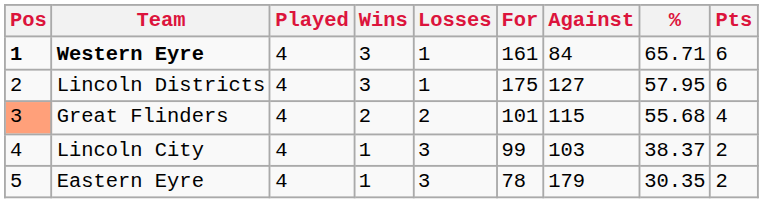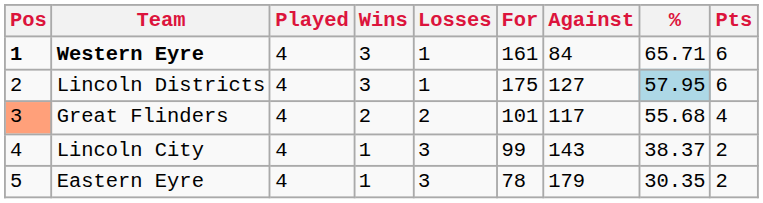 <table style="font-size: 85%; text-align: left;" class="wikitable">
 <tr>
 <th style="color:crimson">Pos</th>
 <th style="color:crimson">Team</th>
 <th style="color:crimson">Played</th>
 <th style="color:crimson">Wins</th>
 <th style="color:crimson">Losses</th>
 <th style="color:crimson">For</th>
 <th style="color:crimson">Against</th>
 <th style="color:crimson">%</th>
 <th style="color:crimson">Pts</th>
 </tr>
 <tr>
 <td><strong>1</strong></td>
 <td><strong>Western Eyre</strong></td>
 <td>4</td>
 <td>3</td>
 <td>1</td>
 <td>161</td>
 <td>84</td>
 <td>65.71</td>
 <td>6</td>
 </tr>
 <tr>
 <td>2</td>
 <td>Lincoln Districts</td>
 <td>4</td>
 <td>3</td>
 <td>1</td>
 <td>175</td>
 <td>127</td>
-<td>57.95</td>
+<td style="background: lightblue;">57.95</td>
 <td>6</td>
 </tr>
 <tr>
 <td style="background: lightsalmon;">3</td>
 <td>Great Flinders</td>
 <td>4</td>
 <td>2</td>
 <td>2</td>
 <td>101</td>
-<td>115</td>
+<td>117</td>
 <td>55.68</td>
 <td>4</td>
 </tr>
 <tr>
 <td>4</td>
 <td>Lincoln City</td>
 <td>4</td>
 <td>1</td>
 <td>3</td>
 <td>99</td>
-<td>103</td>
+<td>143</td>
 <td>38.37</td>
 <td>2</td>
 </tr>
 <tr>
 <td>5</td>
 <td>Eastern Eyre</td>
 <td>4</td>
 <td>1</td>
 <td>3</td>
 <td>78</td>
 <td>179</td>
 <td>30.35</td>
 <td>2</td>
 </tr>
 </table>
